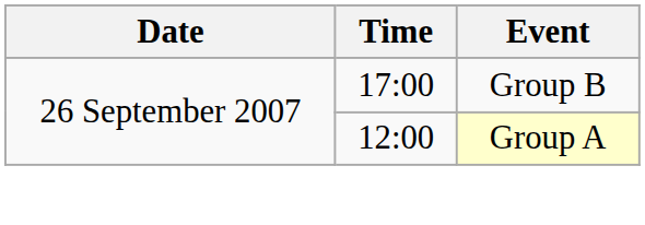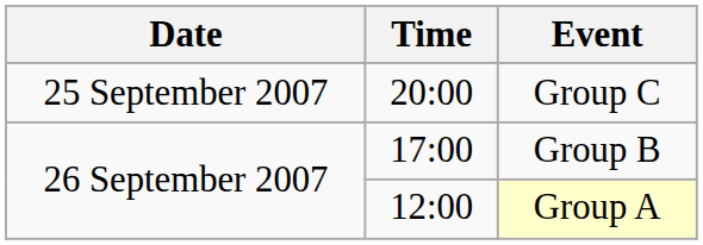 <table class = "wikitable" style="text-align:center;">
 <tr>
 <th width=150>Date</th>
 <th width=50>Time</th>
 <th width=80>Event</th>
+</tr>
+<tr>
+<td>25 September 2007</td>
+<td>20:00</td>
+<td>Group C</td>
 </tr>
 <tr>
 <td rowspan=2>26 September 2007</td>
 <td>17:00</td>
 <td>Group B</td>
 </tr>
 <tr>
 <td>12:00</td>
 <td bgcolor=ffffcc>Group A</td>
 </tr>
 </table>
